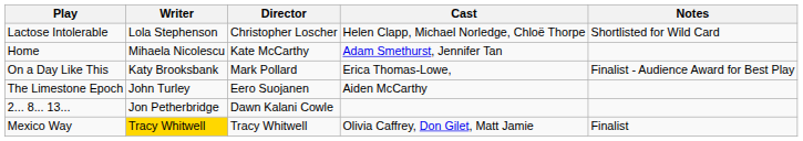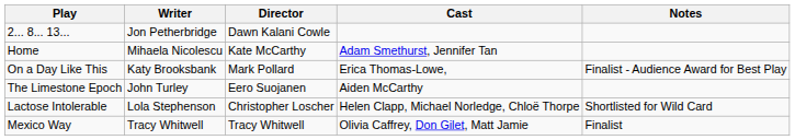 <table class="wikitable">
 <tr>
 <th>Play</th>
 <th>Writer</th>
 <th>Director</th>
 <th>Cast</th>
 <th>Notes</th>
 </tr>
 <tr>
-<td>Lactose Intolerable</td>
-<td>Lola Stephenson</td>
-<td>Christopher Loscher</td>
-<td>Helen Clapp, Michael Norledge, Chloë Thorpe</td>
-<td>Shortlisted for Wild Card</td>
+<td>2... 8... 13...</td>
+<td>Jon Petherbridge</td>
+<td>Dawn Kalani Cowle</td>
+<td></td>
+<td></td>
 </tr>
 <tr>
 <td>Home</td>
 <td>Mihaela Nicolescu</td>
 <td>Kate McCarthy</td>
 <td><a href='#'>Adam Smethurst</a>, Jennifer Tan</td>
 <td></td>
 </tr>
 <tr>
 <td>On a Day Like This</td>
 <td>Katy Brooksbank</td>
 <td>Mark Pollard</td>
 <td>Erica Thomas-Lowe,</td>
 <td>Finalist - Audience Award for Best Play</td>
 </tr>
 <tr>
 <td>The Limestone Epoch</td>
 <td>John Turley</td>
 <td>Eero Suojanen</td>
 <td>Aiden McCarthy</td>
 <td></td>
 </tr>
 <tr>
-<td>2... 8... 13...</td>
-<td>Jon Petherbridge</td>
-<td>Dawn Kalani Cowle</td>
-<td></td>
-<td></td>
+<td>Lactose Intolerable</td>
+<td>Lola Stephenson</td>
+<td>Christopher Loscher</td>
+<td>Helen Clapp, Michael Norledge, Chloë Thorpe</td>
+<td>Shortlisted for Wild Card</td>
 </tr>
 <tr>
 <td>Mexico Way</td>
-<td style="background: gold;">Tracy Whitwell</td>
+<td>Tracy Whitwell</td>
 <td>Tracy Whitwell</td>
 <td>Olivia Caffrey, <a href='#'>Don Gilet</a>, Matt Jamie</td>
 <td>Finalist</td>
 </tr>
 </table>
